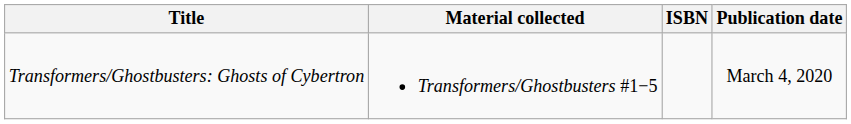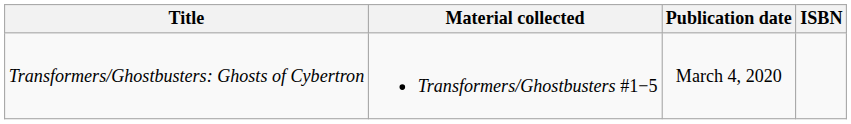 <table class="wikitable" style="text-align: center;">
 <tr>
 <th>Title</th>
 <th>Material collected</th>
+<th>Publication date</th>
 <th>ISBN</th>
-<th>Publication date</th>
 </tr>
 <tr>
 <td align="left"><em>Transformers/Ghostbusters: Ghosts of Cybertron</em></td>
 <td><br><ul><li><em>Transformers/Ghostbusters</em> #1−5</li></ul></td>
+<td>March 4, 2020</td>
 <td></td>
-<td>March 4, 2020</td>
 </tr>
 </table>
